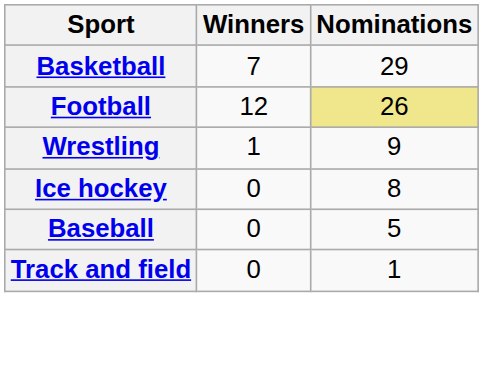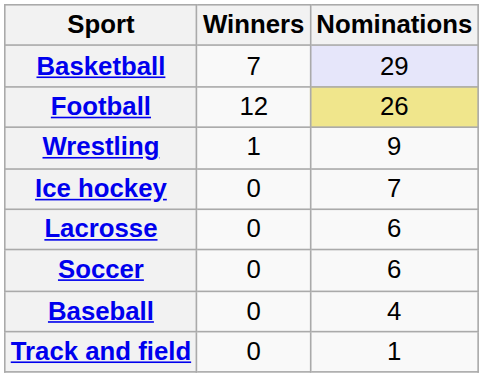 <table class="sortable wikitable plainrowheaders" style="text-align:center">
 <tr>
 <th scope=col>Sport</th>
 <th scope=col data-sort-type=number>Winners</th>
 <th scope=col data-sort-type=number>Nominations</th>
 </tr>
 <tr>
 <th scope=row><a href='#'>Basketball</a></th>
 <td>7</td>
-<td>29</td>
+<td style="background: lavender;">29</td>
 </tr>
 <tr>
 <th scope=row><a href='#'>Football</a></th>
 <td>12</td>
 <td style="background: khaki;">26</td>
 </tr>
 <tr>
 <th scope=row><a href='#'>Wrestling</a></th>
 <td>1</td>
 <td>9</td>
 </tr>
 <tr>
 <th scope=row><a href='#'>Ice hockey</a></th>
 <td>0</td>
-<td>8</td>
+<td>7</td>
+</tr>
+<tr>
+<th scope=row><a href='#'>Lacrosse</a></th>
+<td>0</td>
+<td>6</td>
+</tr>
+<tr>
+<th scope=row><a href='#'>Soccer</a></th>
+<td>0</td>
+<td>6</td>
 </tr>
 <tr>
 <th scope=row><a href='#'>Baseball</a></th>
 <td>0</td>
-<td>5</td>
+<td>4</td>
 </tr>
 <tr>
 <th scope=row><a href='#'>Track and field</a></th>
 <td>0</td>
 <td>1</td>
 </tr>
 </table>
